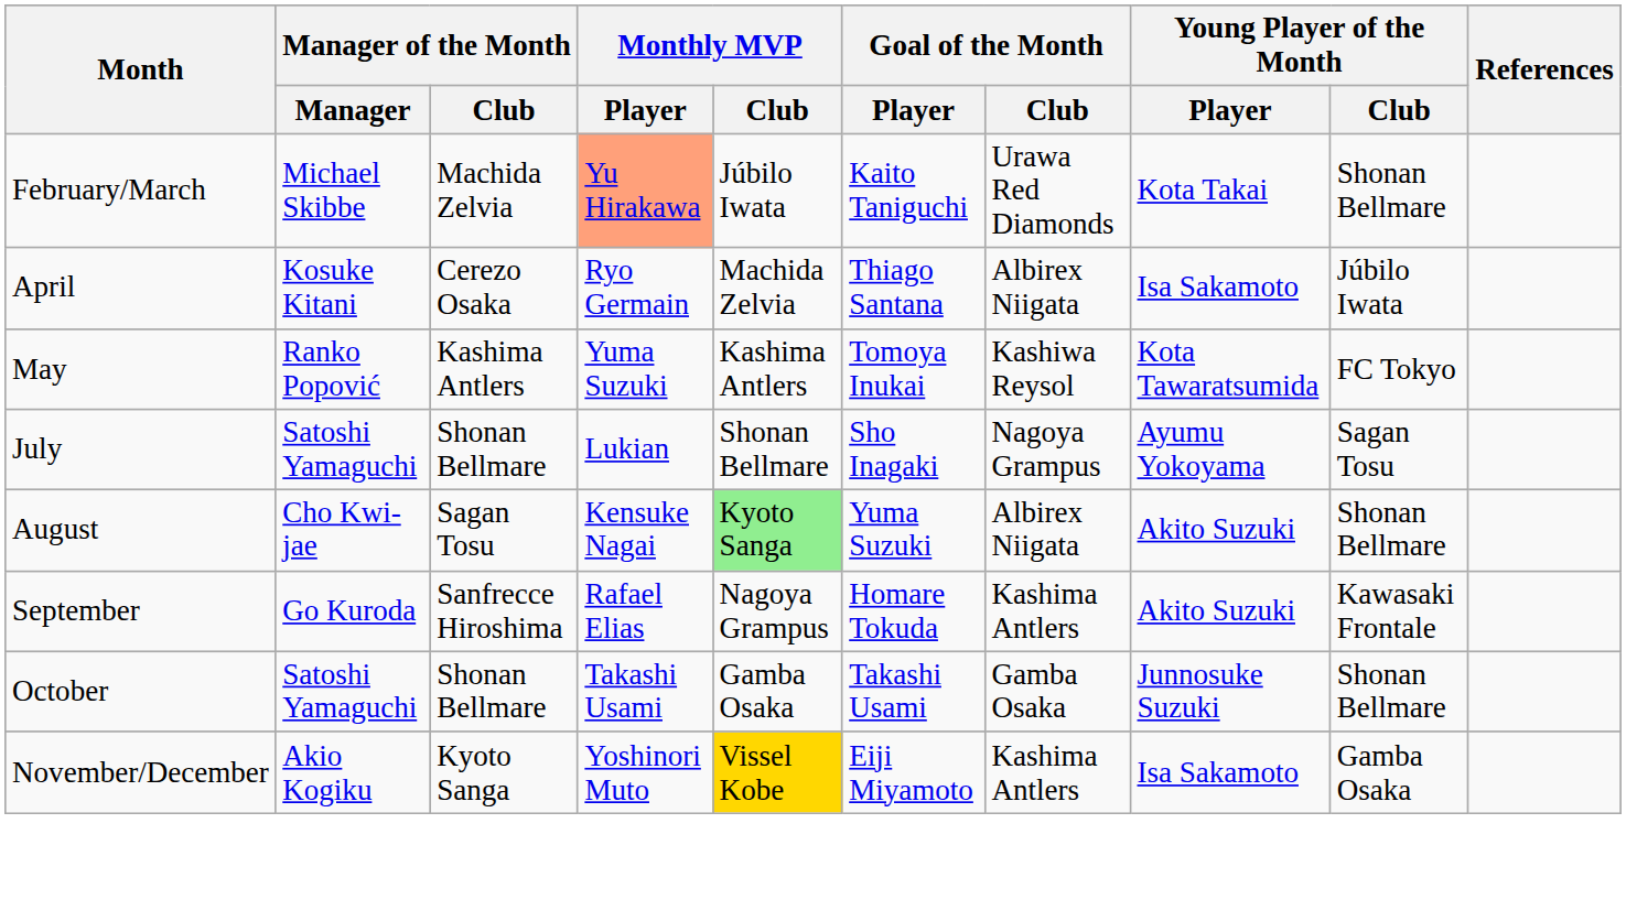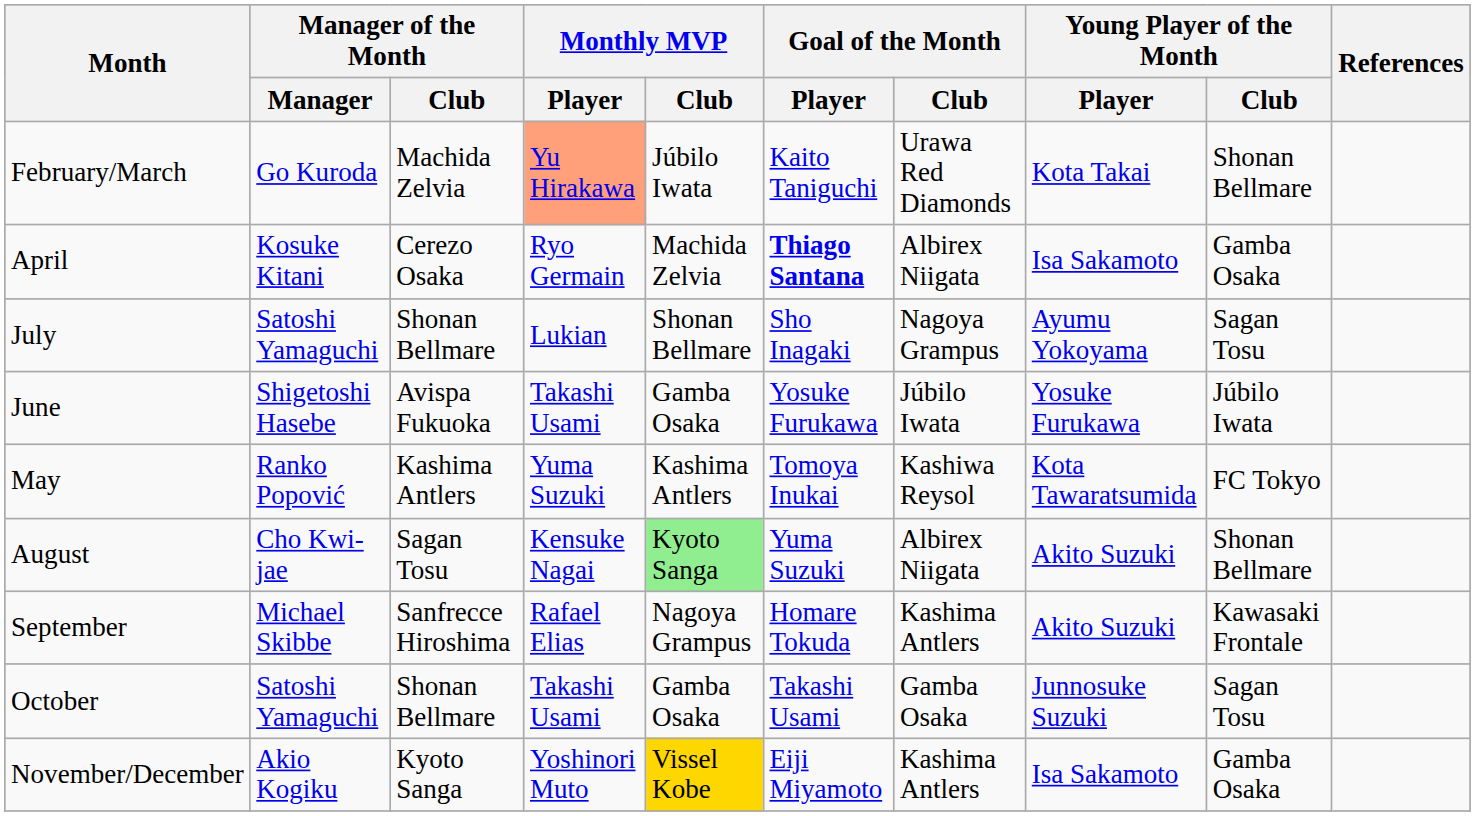 <table class="wikitable">
 <tr>
 <th rowspan="2">Month</th>
 <th colspan="2">Manager of the Month</th>
 <th colspan="2"><a href='#'>Monthly MVP</a></th>
 <th colspan="2">Goal of the Month</th>
 <th colspan="2">Young Player of the Month</th>
 <th rowspan="2">References</th>
 </tr>
 <tr>
 <th>Manager</th>
 <th>Club</th>
 <th>Player</th>
 <th>Club</th>
 <th>Player</th>
 <th>Club</th>
 <th>Player</th>
 <th>Club</th>
 </tr>
 <tr>
 <td>February/March</td>
-<td> <a href='#'>Michael Skibbe</a></td>
+<td> <a href='#'>Go Kuroda</a></td>
 <td>Machida Zelvia</td>
 <td style="background: lightsalmon;"> <a href='#'>Yu Hirakawa</a></td>
 <td>Júbilo Iwata</td>
 <td> <a href='#'>Kaito Taniguchi</a></td>
 <td>Urawa Red Diamonds</td>
 <td> <a href='#'>Kota Takai</a></td>
 <td>Shonan Bellmare</td>
 <td align=center></td>
 </tr>
 <tr>
 <td>April</td>
 <td> <a href='#'>Kosuke Kitani</a></td>
 <td>Cerezo Osaka</td>
 <td> <a href='#'>Ryo Germain</a></td>
 <td>Machida Zelvia</td>
-<td> <a href='#'>Thiago Santana</a></td>
+<td><strong> <a href='#'>Thiago Santana</a></strong></td>
 <td>Albirex Niigata</td>
 <td> <a href='#'>Isa Sakamoto</a></td>
+<td>Gamba Osaka</td>
+<td align=center></td>
+</tr>
+<tr>
+<td>July</td>
+<td> <a href='#'>Satoshi Yamaguchi</a></td>
+<td>Shonan Bellmare</td>
+<td> <a href='#'>Lukian</a></td>
+<td>Shonan Bellmare</td>
+<td> <a href='#'>Sho Inagaki</a></td>
+<td>Nagoya Grampus</td>
+<td> <a href='#'>Ayumu Yokoyama</a></td>
+<td>Sagan Tosu</td>
+<td align=center></td>
+</tr>
+<tr>
+<td>June</td>
+<td> <a href='#'>Shigetoshi Hasebe</a></td>
+<td>Avispa Fukuoka</td>
+<td> <a href='#'>Takashi Usami</a></td>
+<td>Gamba Osaka</td>
+<td> <a href='#'>Yosuke Furukawa</a></td>
+<td>Júbilo Iwata</td>
+<td> <a href='#'>Yosuke Furukawa</a></td>
 <td>Júbilo Iwata</td>
 <td align=center></td>
 </tr>
 <tr>
 <td>May</td>
 <td> <a href='#'>Ranko Popović</a></td>
 <td>Kashima Antlers</td>
 <td> <a href='#'>Yuma Suzuki</a></td>
 <td>Kashima Antlers</td>
 <td> <a href='#'>Tomoya Inukai</a></td>
 <td>Kashiwa Reysol</td>
 <td> <a href='#'>Kota Tawaratsumida</a></td>
 <td>FC Tokyo</td>
 <td align=center></td>
 </tr>
 <tr>
-<td>July</td>
-<td> <a href='#'>Satoshi Yamaguchi</a></td>
-<td>Shonan Bellmare</td>
-<td> <a href='#'>Lukian</a></td>
-<td>Shonan Bellmare</td>
-<td> <a href='#'>Sho Inagaki</a></td>
-<td>Nagoya Grampus</td>
-<td> <a href='#'>Ayumu Yokoyama</a></td>
-<td>Sagan Tosu</td>
-<td align=center></td>
-</tr>
-<tr>
 <td>August</td>
 <td> <a href='#'>Cho Kwi-jae</a></td>
 <td>Sagan Tosu</td>
 <td> <a href='#'>Kensuke Nagai</a></td>
 <td style="background: lightgreen;">Kyoto Sanga</td>
 <td> <a href='#'>Yuma Suzuki</a></td>
 <td>Albirex Niigata</td>
 <td> <a href='#'>Akito Suzuki</a></td>
 <td>Shonan Bellmare</td>
 <td align=center></td>
 </tr>
 <tr>
 <td>September</td>
-<td> <a href='#'>Go Kuroda</a></td>
+<td> <a href='#'>Michael Skibbe</a></td>
 <td>Sanfrecce Hiroshima</td>
 <td> <a href='#'>Rafael Elias</a></td>
 <td>Nagoya Grampus</td>
 <td> <a href='#'>Homare Tokuda</a></td>
 <td>Kashima Antlers</td>
 <td> <a href='#'>Akito Suzuki</a></td>
 <td>Kawasaki Frontale</td>
 <td align=center></td>
 </tr>
 <tr>
 <td>October</td>
 <td> <a href='#'>Satoshi Yamaguchi</a></td>
 <td>Shonan Bellmare</td>
 <td> <a href='#'>Takashi Usami</a></td>
 <td>Gamba Osaka</td>
 <td> <a href='#'>Takashi Usami</a></td>
 <td>Gamba Osaka</td>
 <td> <a href='#'>Junnosuke Suzuki</a></td>
-<td>Shonan Bellmare</td>
+<td>Sagan Tosu</td>
 <td align=center></td>
 </tr>
 <tr>
 <td>November/December</td>
 <td> <a href='#'>Akio Kogiku</a></td>
 <td>Kyoto Sanga</td>
 <td> <a href='#'>Yoshinori Muto</a></td>
 <td style="background: gold;">Vissel Kobe</td>
 <td> <a href='#'>Eiji Miyamoto</a></td>
 <td>Kashima Antlers</td>
 <td> <a href='#'>Isa Sakamoto</a></td>
 <td>Gamba Osaka</td>
 <td align=center></td>
 </tr>
 </table>
